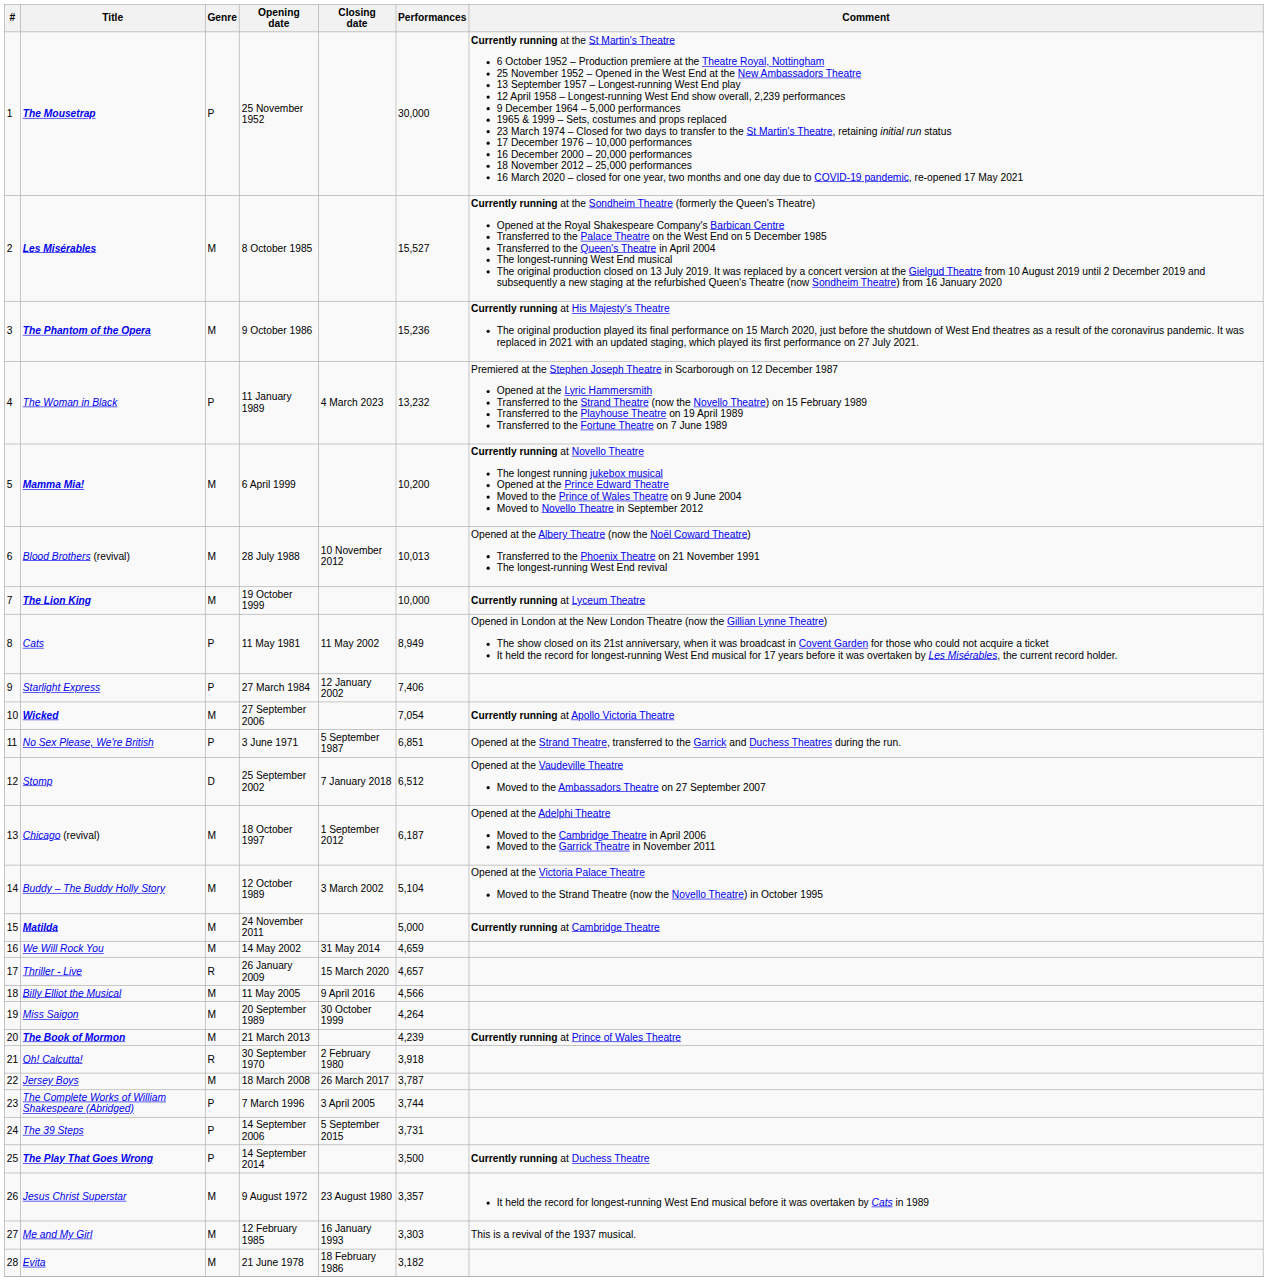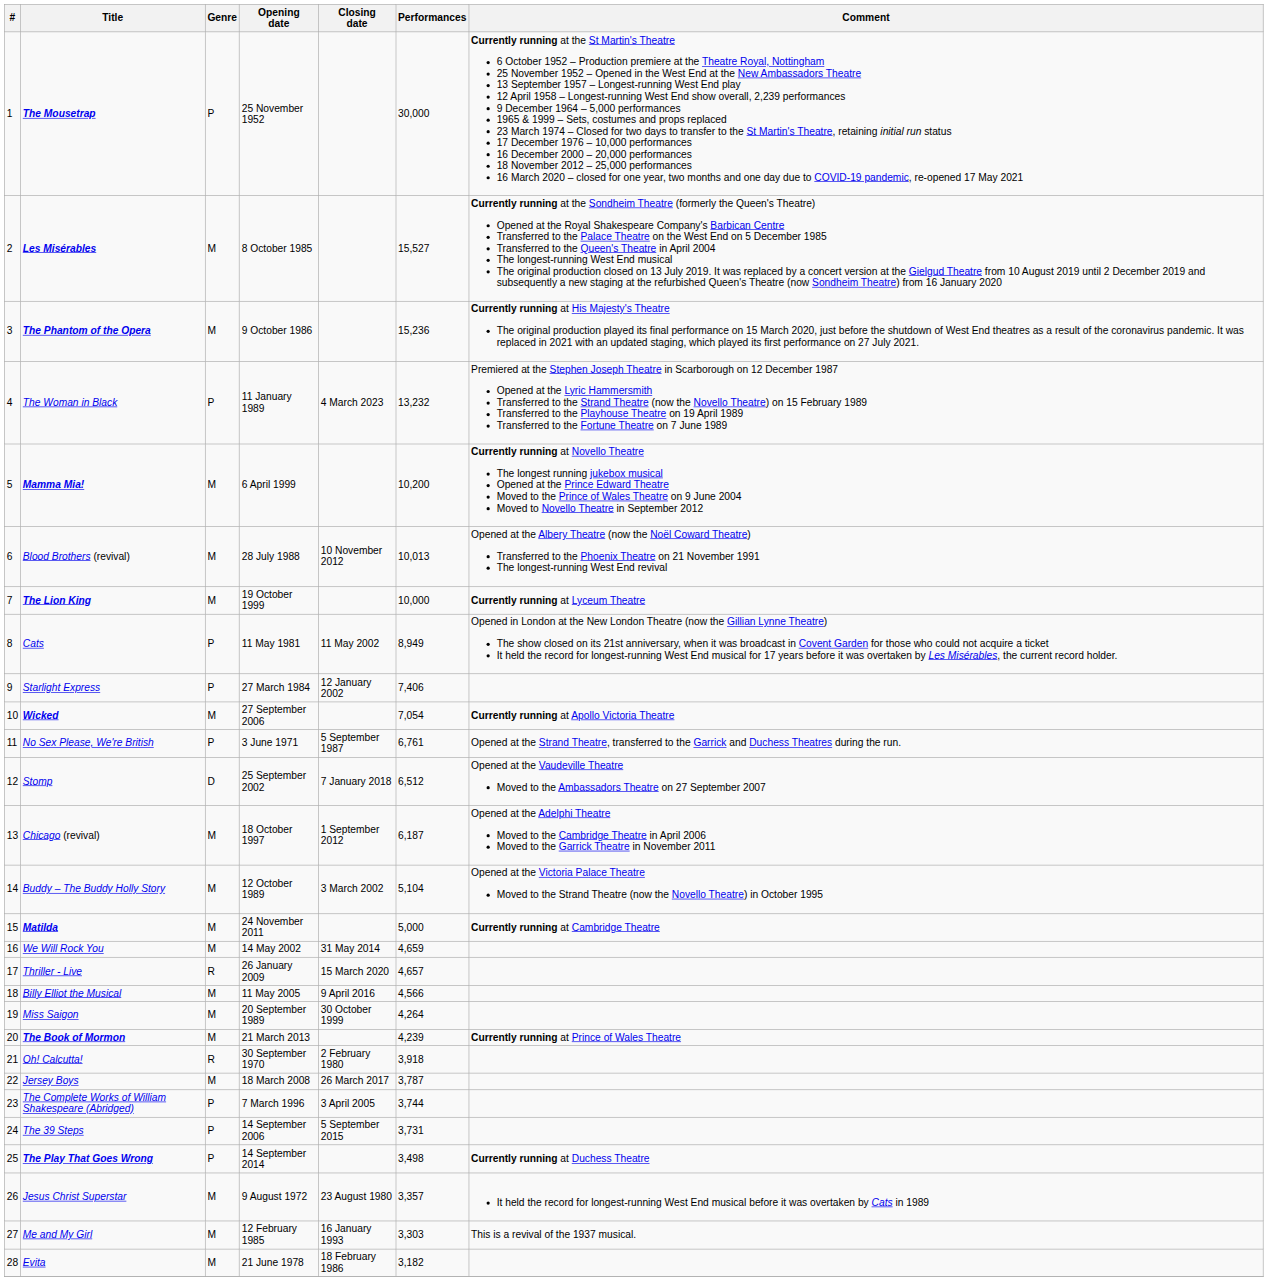 <table class="wikitable sortable">
 <tr>
 <th>#</th>
 <th>Title</th>
 <th>Genre</th>
 <th>Opening<br>date</th>
 <th>Closing<br>date</th>
 <th>Performances</th>
 <th>Comment</th>
 </tr>
 <tr>
 <td>1</td>
 <td><strong><em><a href='#'>The Mousetrap</a></em></strong></td>
 <td>P</td>
 <td>25 November 1952</td>
 <td></td>
 <td>30,000</td>
 <td><strong>Currently running</strong> at the <a href='#'>St Martin's Theatre</a><br><ul><li>6 October 1952 – Production premiere at the <a href='#'>Theatre Royal, Nottingham</a></li><li>25 November 1952 – Opened in the West End at the <a href='#'>New Ambassadors Theatre</a></li><li>13 September 1957 – Longest-running West End play</li><li>12 April 1958 – Longest-running West End show overall, 2,239 performances</li><li>9 December 1964 – 5,000 performances</li><li>1965 & 1999 – Sets, costumes and props replaced</li><li>23 March 1974 – Closed for two days to transfer to the <a href='#'>St Martin's Theatre</a>, retaining <em>initial run</em> status</li><li>17 December 1976 – 10,000 performances</li><li>16 December 2000 – 20,000 performances</li><li>18 November 2012 – 25,000 performances</li><li>16 March 2020 – closed for one year, two months and one day due to <a href='#'>COVID-19 pandemic</a>, re-opened 17 May 2021</li></ul></td>
 </tr>
 <tr>
 <td>2</td>
 <td><strong><em><a href='#'>Les Misérables</a></em></strong></td>
 <td>M</td>
 <td>8 October 1985</td>
 <td></td>
 <td>15,527</td>
 <td><strong>Currently running</strong> at the <a href='#'>Sondheim Theatre</a> (formerly the Queen's Theatre)<br><ul><li>Opened at the Royal Shakespeare Company's <a href='#'>Barbican Centre</a></li><li>Transferred to the <a href='#'>Palace Theatre</a> on the West End on 5 December 1985</li><li>Transferred to the <a href='#'>Queen's Theatre</a> in April 2004</li><li>The longest-running West End musical</li><li>The original production closed on 13 July 2019. It was replaced by a concert version at the <a href='#'>Gielgud Theatre</a> from 10 August 2019 until 2 December 2019 and subsequently a new staging at the refurbished Queen's Theatre (now <a href='#'>Sondheim Theatre</a>) from 16 January 2020</li></ul></td>
 </tr>
 <tr>
 <td>3</td>
 <td><strong><em><a href='#'>The Phantom of the Opera</a></em></strong></td>
 <td>M</td>
 <td>9 October 1986</td>
 <td></td>
 <td>15,236</td>
 <td><strong>Currently running</strong> at <a href='#'>His Majesty's Theatre</a><br><ul><li>The original production played its final performance on 15 March 2020, just before the shutdown of West End theatres as a result of the coronavirus pandemic. It was replaced in 2021 with an updated staging, which played its first performance on 27 July 2021.</li></ul></td>
 </tr>
 <tr>
 <td>4</td>
 <td><em><a href='#'>The Woman in Black</a></em></td>
 <td>P</td>
 <td>11 January 1989</td>
 <td>4 March 2023</td>
 <td>13,232</td>
 <td>Premiered at the <a href='#'>Stephen Joseph Theatre</a> in Scarborough on 12 December 1987<br><ul><li>Opened at the <a href='#'>Lyric Hammersmith</a></li><li>Transferred to the <a href='#'>Strand Theatre</a> (now the <a href='#'>Novello Theatre</a>) on 15 February 1989</li><li>Transferred to the <a href='#'>Playhouse Theatre</a> on 19 April 1989</li><li>Transferred to the <a href='#'>Fortune Theatre</a> on 7 June 1989</li></ul></td>
 </tr>
 <tr>
 <td>5</td>
 <td><strong><em><a href='#'>Mamma Mia!</a></em></strong></td>
 <td>M</td>
 <td>6 April 1999</td>
 <td></td>
 <td>10,200 </td>
 <td><strong>Currently running</strong> at <a href='#'>Novello Theatre</a><br><ul><li>The longest running <a href='#'>jukebox musical</a></li><li>Opened at the <a href='#'>Prince Edward Theatre</a></li><li>Moved to the <a href='#'>Prince of Wales Theatre</a> on 9 June 2004</li><li>Moved to <a href='#'>Novello Theatre</a> in September 2012</li></ul></td>
 </tr>
 <tr>
 <td>6</td>
 <td><em><a href='#'>Blood Brothers</a></em> (revival)</td>
 <td>M</td>
 <td>28 July 1988</td>
 <td>10 November 2012</td>
 <td>10,013</td>
 <td>Opened at the <a href='#'>Albery Theatre</a> (now the <a href='#'>Noël Coward Theatre</a>)<br><ul><li>Transferred to the <a href='#'>Phoenix Theatre</a> on 21 November 1991</li><li>The longest-running West End revival</li></ul></td>
 </tr>
 <tr>
 <td>7</td>
 <td><strong><em><a href='#'>The Lion King</a></em></strong></td>
 <td>M</td>
 <td>19 October 1999</td>
 <td></td>
 <td>10,000 </td>
 <td><strong>Currently running</strong> at <a href='#'>Lyceum Theatre</a></td>
 </tr>
 <tr>
 <td>8</td>
 <td><em><a href='#'>Cats</a></em></td>
 <td>P</td>
 <td>11 May 1981</td>
 <td>11 May 2002</td>
 <td>8,949</td>
 <td>Opened in London at the New London Theatre (now the <a href='#'>Gillian Lynne Theatre</a>)<br><ul><li>The show closed on its 21st anniversary, when it was broadcast in <a href='#'>Covent Garden</a> for those who could not acquire a ticket</li><li>It held the record for longest-running West End musical for 17 years before it was overtaken by <em><a href='#'>Les Misérables</a></em>, the current record holder.</li></ul></td>
 </tr>
 <tr>
 <td>9</td>
 <td><em><a href='#'>Starlight Express</a></em></td>
 <td>P</td>
 <td>27 March 1984</td>
 <td>12 January 2002</td>
 <td>7,406</td>
 <td></td>
 </tr>
 <tr>
 <td>10</td>
 <td><strong><em><a href='#'>Wicked</a></em></strong></td>
 <td>M</td>
 <td>27 September 2006</td>
 <td></td>
 <td>7,054</td>
 <td><strong>Currently running</strong> at <a href='#'>Apollo Victoria Theatre</a></td>
 </tr>
 <tr>
 <td>11</td>
 <td><em><a href='#'>No Sex Please, We're British</a></em></td>
 <td>P</td>
 <td>3 June 1971</td>
 <td>5 September 1987</td>
-<td>6,851</td>
+<td>6,761</td>
 <td>Opened at the <a href='#'>Strand Theatre</a>, transferred to the <a href='#'>Garrick</a> and <a href='#'>Duchess Theatres</a> during the run.</td>
 </tr>
 <tr>
 <td>12</td>
 <td><em><a href='#'>Stomp</a></em></td>
 <td>D</td>
 <td>25 September 2002</td>
 <td>7 January 2018</td>
 <td>6,512</td>
 <td>Opened at the <a href='#'>Vaudeville Theatre</a><br><ul><li>Moved to the <a href='#'>Ambassadors Theatre</a> on 27 September 2007</li></ul></td>
 </tr>
 <tr>
 <td>13</td>
 <td><em><a href='#'>Chicago</a></em> (revival)</td>
 <td>M</td>
 <td>18 October 1997</td>
 <td>1 September 2012</td>
 <td>6,187</td>
 <td>Opened at the <a href='#'>Adelphi Theatre</a><br><ul><li>Moved to the <a href='#'>Cambridge Theatre</a> in April 2006</li><li>Moved to the <a href='#'>Garrick Theatre</a> in November 2011</li></ul></td>
 </tr>
 <tr>
 <td>14</td>
 <td><em><a href='#'>Buddy – The Buddy Holly Story</a></em></td>
 <td>M</td>
 <td>12 October 1989</td>
 <td>3 March 2002</td>
 <td>5,104</td>
 <td>Opened at the <a href='#'>Victoria Palace Theatre</a><br><ul><li>Moved to the Strand Theatre (now the <a href='#'>Novello Theatre</a>) in October 1995</li></ul></td>
 </tr>
 <tr>
 <td>15</td>
 <td><a href='#'><strong><em>Matilda</em></strong></a></td>
 <td>M</td>
 <td>24 November 2011</td>
 <td></td>
 <td>5,000 </td>
 <td><strong>Currently running</strong> at <a href='#'>Cambridge Theatre</a></td>
 </tr>
 <tr>
 <td>16</td>
 <td><em><a href='#'>We Will Rock You</a></em></td>
 <td>M</td>
 <td>14 May 2002</td>
 <td>31 May 2014</td>
 <td>4,659</td>
 <td></td>
 </tr>
 <tr>
 <td>17</td>
 <td><em><a href='#'>Thriller - Live</a></em></td>
 <td>R</td>
 <td>26 January 2009</td>
 <td>15 March 2020</td>
 <td>4,657</td>
 <td></td>
 </tr>
 <tr>
 <td>18</td>
 <td><em><a href='#'>Billy Elliot the Musical</a></em></td>
 <td>M</td>
 <td>11 May 2005</td>
 <td>9 April 2016</td>
 <td>4,566</td>
 <td></td>
 </tr>
 <tr>
 <td>19</td>
 <td><em><a href='#'>Miss Saigon</a></em></td>
 <td>M</td>
 <td>20 September 1989</td>
 <td>30 October 1999</td>
 <td>4,264</td>
 <td></td>
 </tr>
 <tr>
 <td>20</td>
 <td><strong><em><a href='#'>The Book of Mormon</a></em></strong></td>
 <td>M</td>
 <td>21 March 2013</td>
 <td></td>
 <td>4,239</td>
 <td><strong>Currently running</strong> at <a href='#'>Prince of Wales Theatre</a></td>
 </tr>
 <tr>
 <td>21</td>
 <td><em><a href='#'>Oh! Calcutta!</a></em></td>
 <td>R</td>
 <td>30 September 1970</td>
 <td>2 February 1980</td>
 <td>3,918</td>
 <td></td>
 </tr>
 <tr>
 <td>22</td>
 <td><em><a href='#'>Jersey Boys</a></em></td>
 <td>M</td>
 <td>18 March 2008</td>
 <td>26 March 2017</td>
 <td>3,787</td>
 <td></td>
 </tr>
 <tr>
 <td>23</td>
 <td><em><a href='#'>The Complete Works of William Shakespeare (Abridged)</a></em></td>
 <td>P</td>
 <td>7 March 1996</td>
 <td>3 April 2005</td>
 <td>3,744</td>
 <td></td>
 </tr>
 <tr>
 <td>24</td>
 <td><em><a href='#'>The 39 Steps</a></em></td>
 <td>P</td>
 <td>14 September 2006</td>
 <td>5 September 2015</td>
 <td>3,731 </td>
 <td></td>
 </tr>
 <tr>
 <td>25</td>
 <td><strong><em><a href='#'>The Play That Goes Wrong</a></em></strong></td>
 <td>P</td>
 <td>14 September 2014</td>
 <td></td>
-<td>3,500 </td>
+<td>3,498 </td>
 <td><strong>Currently running</strong> at <a href='#'>Duchess Theatre</a></td>
 </tr>
 <tr>
 <td>26</td>
 <td><em><a href='#'>Jesus Christ Superstar</a></em></td>
 <td>M</td>
 <td>9 August 1972</td>
 <td>23 August 1980</td>
 <td>3,357</td>
 <td><br><ul><li>It held the record for longest-running West End musical before it was overtaken by <em><a href='#'>Cats</a></em> in 1989</li></ul></td>
 </tr>
 <tr>
 <td>27</td>
 <td><em><a href='#'>Me and My Girl</a></em></td>
 <td>M</td>
 <td>12 February 1985</td>
 <td>16 January 1993</td>
 <td>3,303</td>
 <td>This is a revival of the 1937 musical.</td>
 </tr>
 <tr>
 <td>28</td>
 <td><em><a href='#'>Evita</a></em></td>
 <td>M</td>
 <td>21 June 1978</td>
 <td>18 February 1986</td>
 <td>3,182 </td>
 <td></td>
 </tr>
 <tr>
 </tr>
 </table>
